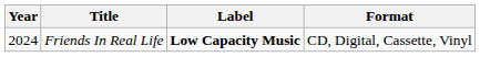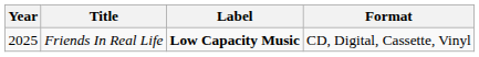 <table class="wikitable">
 <tr>
 <th>Year</th>
 <th>Title</th>
 <th>Label</th>
 <th>Format</th>
 </tr>
 <tr>
-<td>2024</td>
+<td>2025</td>
 <td><em>Friends In Real Life</em></td>
 <td><strong>Low Capacity Music</strong></td>
 <td>CD, Digital, Cassette, Vinyl</td>
 </tr>
 </table>
